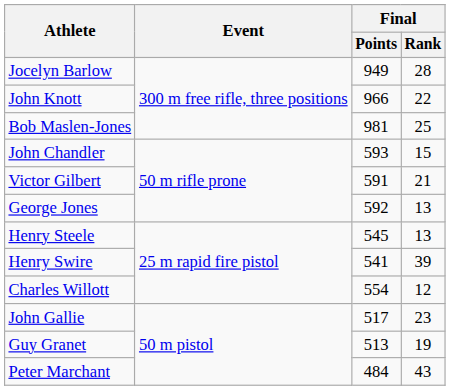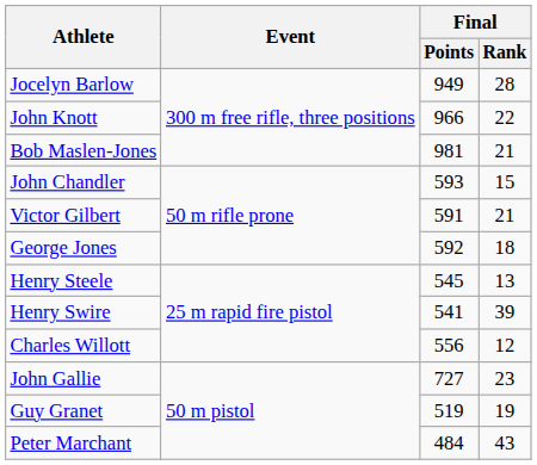 <table class=wikitable style=font-size:90%;text-align:center>
 <tr>
 <th rowspan=2>Athlete</th>
 <th rowspan=2>Event</th>
 <th colspan=2>Final</th>
 </tr>
 <tr style=font-size:95%>
 <th>Points</th>
 <th>Rank</th>
 </tr>
 <tr>
 <td align=left><a href='#'>Jocelyn Barlow</a></td>
 <td align=left rowspan=3><a href='#'>300 m free rifle, three positions</a></td>
 <td>949</td>
 <td>28</td>
 </tr>
 <tr>
 <td align=left><a href='#'>John Knott</a></td>
 <td>966</td>
 <td>22</td>
 </tr>
 <tr>
 <td align=left><a href='#'>Bob Maslen-Jones</a></td>
 <td>981</td>
-<td>25</td>
+<td>21</td>
 </tr>
 <tr>
 <td align=left><a href='#'>John Chandler</a></td>
 <td align=left rowspan=3><a href='#'>50 m rifle prone</a></td>
 <td>593</td>
 <td>15</td>
 </tr>
 <tr>
 <td align=left><a href='#'>Victor Gilbert</a></td>
 <td>591</td>
 <td>21</td>
 </tr>
 <tr>
 <td align=left><a href='#'>George Jones</a></td>
 <td>592</td>
-<td>13</td>
+<td>18</td>
 </tr>
 <tr>
 <td align=left><a href='#'>Henry Steele</a></td>
 <td align=left rowspan=3><a href='#'>25 m rapid fire pistol</a></td>
 <td>545</td>
 <td>13</td>
 </tr>
 <tr>
 <td align=left><a href='#'>Henry Swire</a></td>
 <td>541</td>
 <td>39</td>
 </tr>
 <tr>
 <td align=left><a href='#'>Charles Willott</a></td>
-<td>554</td>
+<td>556</td>
 <td>12</td>
 </tr>
 <tr>
 <td align=left><a href='#'>John Gallie</a></td>
 <td align=left rowspan=3><a href='#'>50 m pistol</a></td>
-<td>517</td>
+<td>727</td>
 <td>23</td>
 </tr>
 <tr>
 <td align=left><a href='#'>Guy Granet</a></td>
-<td>513</td>
+<td>519</td>
 <td>19</td>
 </tr>
 <tr>
 <td align=left><a href='#'>Peter Marchant</a></td>
 <td>484</td>
 <td>43</td>
 </tr>
 </table>
